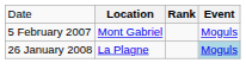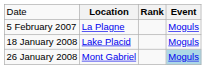 <table class="wikitable sortable" style="font-size:90%" style="text-align:center">
 <tr>
 <td>Date</td>
 <th>Location</th>
 <th>Rank</th>
 <th>Event</th>
 </tr>
 <tr>
 <td>5 February 2007</td>
-<td><a href='#'>Mont Gabriel</a></td>
+<td><a href='#'>La Plagne</a></td>
+<td></td>
+<td><a href='#'>Moguls</a></td>
+</tr>
+<tr>
+<td>18 January 2008</td>
+<td><a href='#'>Lake Placid</a></td>
 <td></td>
 <td><a href='#'>Moguls</a></td>
 </tr>
 <tr>
 <td>26 January 2008</td>
-<td><a href='#'>La Plagne</a></td>
+<td><a href='#'>Mont Gabriel</a></td>
 <td></td>
 <td style="background: lightblue;"><a href='#'>Moguls</a></td>
 </tr>
 </table>
